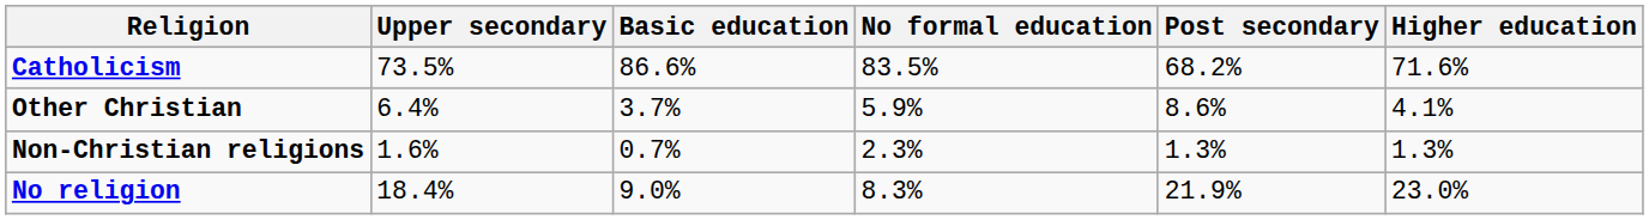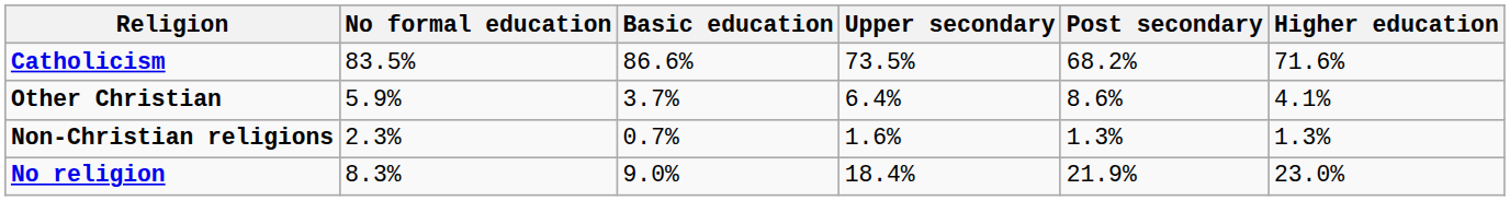 <table class="wikitable">
 <tr>
 <th>Religion</th>
+<th>No formal education</th>
+<th>Basic education</th>
 <th>Upper secondary</th>
-<th>Basic education</th>
-<th>No formal education</th>
 <th>Post secondary</th>
 <th>Higher education</th>
 </tr>
 <tr>
 <td><strong><a href='#'>Catholicism</a></strong></td>
+<td style="background:;">83.5%</td>
+<td style="background:;">86.6%</td>
 <td>73.5%</td>
-<td style="background:;">86.6%</td>
-<td style="background:;">83.5%</td>
 <td>68.2%</td>
 <td>71.6%</td>
 </tr>
 <tr>
 <td><strong>Other Christian</strong></td>
+<td>5.9%</td>
+<td>3.7%</td>
 <td>6.4%</td>
-<td>3.7%</td>
-<td>5.9%</td>
 <td>8.6%</td>
 <td>4.1%</td>
 </tr>
 <tr>
 <td><strong>Non-Christian religions</strong></td>
+<td>2.3%</td>
+<td>0.7%</td>
 <td>1.6%</td>
-<td>0.7%</td>
-<td>2.3%</td>
 <td>1.3%</td>
 <td>1.3%</td>
 </tr>
 <tr>
 <td><strong><a href='#'>No religion</a></strong></td>
+<td>8.3%</td>
+<td>9.0%</td>
 <td>18.4%</td>
-<td>9.0%</td>
-<td>8.3%</td>
 <td>21.9%</td>
 <td>23.0%</td>
 </tr>
 </table>
